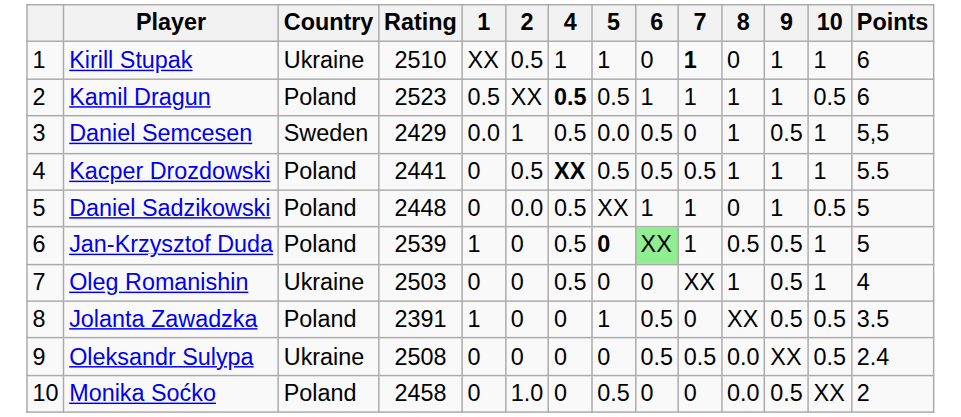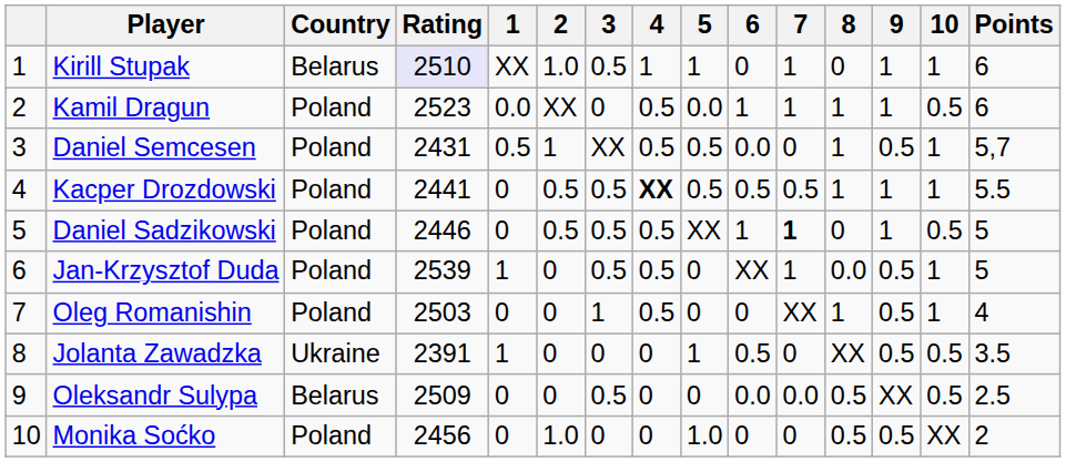 <table class="wikitable"  style="margin:auto;">
 <tr>
 <th></th>
 <th><strong>Player</strong></th>
 <th>Country</th>
 <th>Rating</th>
 <th>1</th>
 <th>2</th>
+<th>3</th>
 <th>4</th>
 <th>5</th>
 <th>6</th>
 <th>7</th>
 <th>8</th>
 <th>9</th>
 <th>10</th>
 <th>Points</th>
 </tr>
 <tr>
 <td>1</td>
 <td align=left><a href='#'>Kirill Stupak</a></td>
-<td align=left> Ukraine</td>
-<td align=center>2510</td>
+<td align=left> Belarus</td>
+<td align=center style="background: lavender;">2510</td>
 <td>XX</td>
+<td>1.0</td>
 <td>0.5</td>
 <td>1</td>
 <td>1</td>
 <td>0</td>
-<td><strong>1</strong></td>
+<td>1</td>
 <td>0</td>
 <td>1</td>
 <td>1</td>
 <td>6</td>
 </tr>
 <tr>
 <td>2</td>
 <td align=left><a href='#'>Kamil Dragun</a></td>
 <td align=left> Poland</td>
 <td align=center>2523</td>
+<td>0.0</td>
+<td>XX</td>
+<td>0</td>
 <td>0.5</td>
-<td>XX</td>
-<td><strong>0.5</strong></td>
-<td>0.5</td>
+<td>0.0</td>
 <td>1</td>
 <td>1</td>
 <td>1</td>
 <td>1</td>
 <td>0.5</td>
 <td>6</td>
 </tr>
 <tr>
 <td>3</td>
 <td align=left><a href='#'>Daniel Semcesen</a></td>
-<td align=left> Sweden</td>
-<td align=center>2429</td>
-<td>0.0</td>
+<td align=left> Poland</td>
+<td align=center>2431</td>
+<td>0.5</td>
 <td>1</td>
+<td>XX</td>
+<td>0.5</td>
 <td>0.5</td>
 <td>0.0</td>
-<td>0.5</td>
 <td>0</td>
 <td>1</td>
 <td>0.5</td>
 <td>1</td>
-<td>5,5</td>
+<td>5,7</td>
 </tr>
 <tr>
 <td>4</td>
 <td align=left><a href='#'>Kacper Drozdowski</a></td>
 <td align=left> Poland</td>
 <td align=center>2441</td>
 <td>0</td>
+<td>0.5</td>
 <td>0.5</td>
 <td><strong>XX</strong></td>
 <td>0.5</td>
 <td>0.5</td>
 <td>0.5</td>
 <td>1</td>
 <td>1</td>
 <td>1</td>
 <td>5.5</td>
 </tr>
 <tr>
 <td>5</td>
 <td align=left><a href='#'>Daniel Sadzikowski</a></td>
 <td align=left> Poland</td>
-<td align=center>2448</td>
+<td align=center>2446</td>
 <td>0</td>
-<td>0.0</td>
+<td>0.5</td>
+<td>0.5</td>
 <td>0.5</td>
 <td>XX</td>
 <td>1</td>
-<td>1</td>
+<td><strong>1</strong></td>
 <td>0</td>
 <td>1</td>
 <td>0.5</td>
 <td>5</td>
 </tr>
 <tr>
 <td>6</td>
 <td align=left><a href='#'>Jan-Krzysztof Duda</a></td>
 <td align=left> Poland</td>
 <td align=center>2539</td>
 <td>1</td>
 <td>0</td>
 <td>0.5</td>
-<td><strong>0</strong></td>
-<td style="background: lightgreen;">XX</td>
+<td>0.5</td>
+<td>0</td>
+<td>XX</td>
 <td>1</td>
-<td>0.5</td>
+<td>0.0</td>
 <td>0.5</td>
 <td>1</td>
 <td>5</td>
 </tr>
 <tr>
 <td>7</td>
 <td align=left><a href='#'>Oleg Romanishin</a></td>
-<td align=left> Ukraine</td>
+<td align=left> Poland</td>
 <td align=center>2503</td>
 <td>0</td>
 <td>0</td>
+<td>1</td>
 <td>0.5</td>
 <td>0</td>
 <td>0</td>
 <td>XX</td>
 <td>1</td>
 <td>0.5</td>
 <td>1</td>
 <td>4</td>
 </tr>
 <tr>
 <td>8</td>
 <td align=left><a href='#'>Jolanta Zawadzka</a></td>
-<td align=left> Poland</td>
+<td align=left> Ukraine</td>
 <td align=center>2391</td>
 <td>1</td>
+<td>0</td>
 <td>0</td>
 <td>0</td>
 <td>1</td>
 <td>0.5</td>
 <td>0</td>
 <td>XX</td>
 <td>0.5</td>
 <td>0.5</td>
 <td>3.5</td>
 </tr>
 <tr>
 <td>9</td>
 <td align=left><a href='#'>Oleksandr Sulypa</a></td>
-<td align=left> Ukraine</td>
-<td align=center>2508</td>
-<td>0</td>
-<td>0</td>
+<td align=left> Belarus</td>
+<td align=center>2509</td>
 <td>0</td>
 <td>0</td>
 <td>0.5</td>
+<td>0</td>
+<td>0</td>
+<td>0.0</td>
+<td>0.0</td>
 <td>0.5</td>
-<td>0.0</td>
 <td>XX</td>
 <td>0.5</td>
-<td>2.4</td>
+<td>2.5</td>
 </tr>
 <tr>
 <td>10</td>
 <td align=left><a href='#'>Monika Soćko</a></td>
 <td align=left> Poland</td>
-<td align=center>2458</td>
+<td align=center>2456</td>
 <td>0</td>
 <td>1.0</td>
 <td>0</td>
-<td>0.5</td>
+<td>0</td>
+<td>1.0</td>
 <td>0</td>
 <td>0</td>
-<td>0.0</td>
+<td>0.5</td>
 <td>0.5</td>
 <td>XX</td>
 <td>2</td>
 </tr>
 </table>
